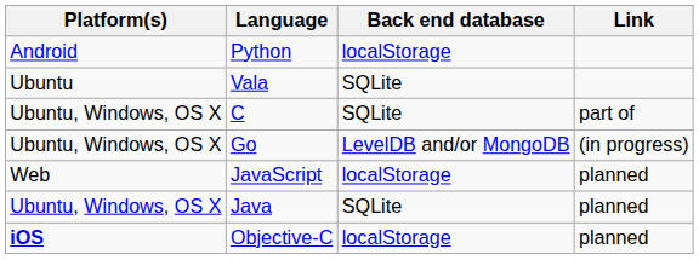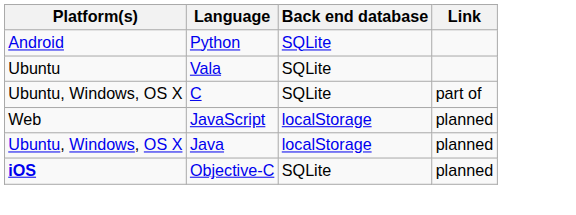 <table class="wikitable">
 <tr>
 <th>Platform(s)</th>
 <th>Language</th>
 <th>Back end database</th>
 <th>Link</th>
 </tr>
 <tr>
 <td><a href='#'>Android</a></td>
 <td><a href='#'>Python</a></td>
-<td><a href='#'>localStorage</a></td>
+<td><a href='#'>SQLite</a></td>
 <td></td>
 </tr>
 <tr>
 <td>Ubuntu</td>
 <td><a href='#'>Vala</a></td>
 <td>SQLite</td>
 <td></td>
 </tr>
 <tr>
 <td>Ubuntu, Windows, OS X</td>
 <td><a href='#'>C</a></td>
 <td>SQLite</td>
 <td>part of </td>
 </tr>
 <tr>
-<td>Ubuntu, Windows, OS X</td>
-<td><a href='#'>Go</a></td>
-<td><a href='#'>LevelDB</a> and/or <a href='#'>MongoDB</a></td>
-<td> (in progress)</td>
-</tr>
-<tr>
 <td>Web</td>
 <td><a href='#'>JavaScript</a></td>
 <td><a href='#'>localStorage</a></td>
 <td>planned</td>
 </tr>
 <tr>
 <td><a href='#'>Ubuntu</a>, <a href='#'>Windows</a>, <a href='#'>OS X</a></td>
 <td><a href='#'>Java</a></td>
-<td>SQLite</td>
+<td><a href='#'>localStorage</a></td>
 <td>planned</td>
 </tr>
 <tr>
 <td><strong><a href='#'>iOS</a></strong></td>
 <td><a href='#'>Objective-C</a></td>
-<td><a href='#'>localStorage</a></td>
+<td>SQLite</td>
 <td>planned</td>
 </tr>
 </table>
